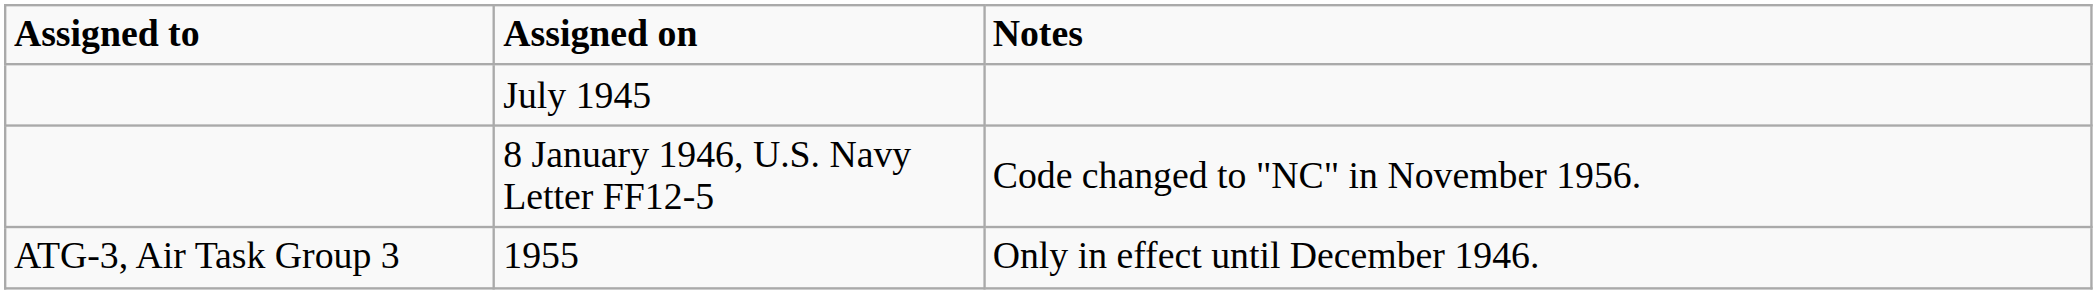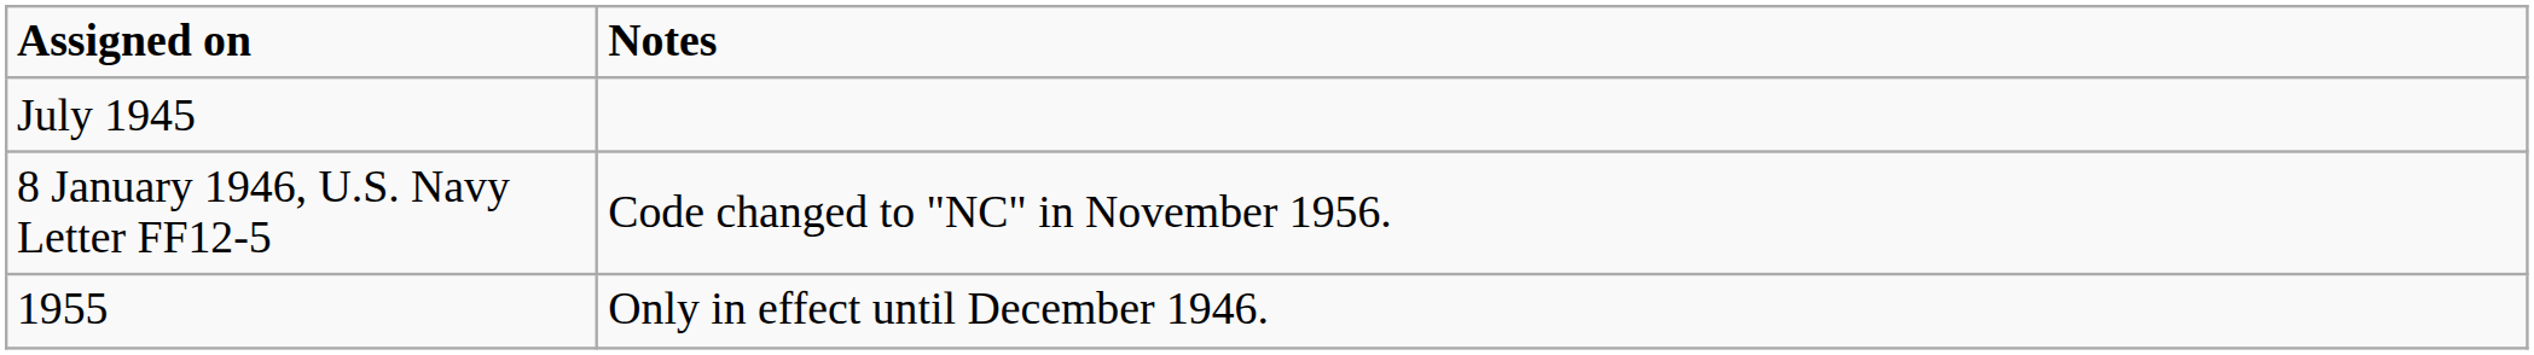 <table class="wikitable" style="width: 70%;">
 <tr>
-<td style="width: 200px;"><strong>Assigned to</strong></td>
 <td style="width: 200px;"><strong>Assigned on</strong></td>
 <td><strong>Notes</strong></td>
 </tr>
 <tr>
-<td></td>
 <td>July 1945</td>
 <td></td>
 </tr>
 <tr>
-<td></td>
 <td>8 January 1946, U.S. Navy Letter FF12-5</td>
 <td>Code changed to "NC" in November 1956.</td>
 </tr>
 <tr>
-<td>ATG-3, Air Task Group 3</td>
 <td>1955</td>
 <td>Only in effect until December 1946.</td>
 </tr>
 </table>
